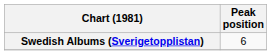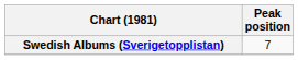 <table class="wikitable plainrowheaders sortable" style="text-align:center;">
 <tr>
 <th scope="col" style="width:20em;">Chart (1981)</th>
 <th scope="col">Peak<br>position</th>
 </tr>
 <tr>
 <th scope="row">Swedish Albums (<a href='#'>Sverigetopplistan</a>)</th>
-<td>6</td>
+<td>7</td>
 </tr>
 <tr>
 </tr>
 </table>
